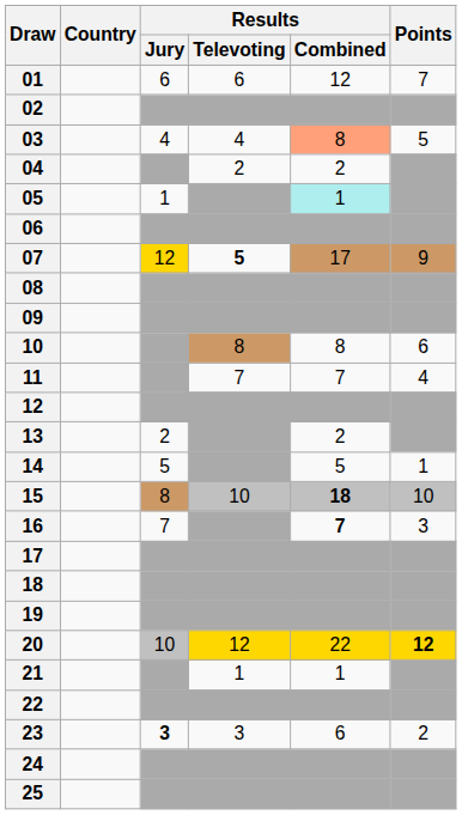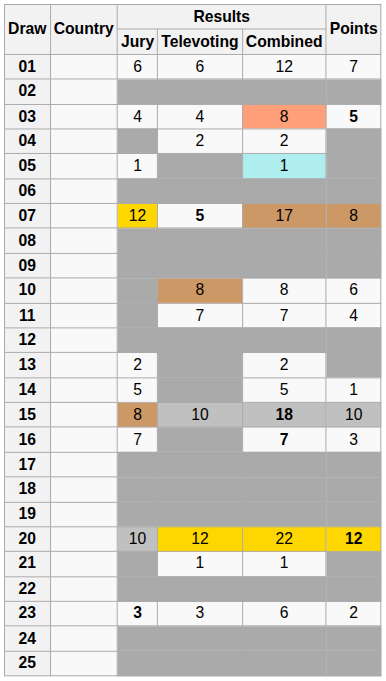 <table class="sortable wikitable collapsible plainrowheaders" style="text-align:center;">
 <tr>
 </tr>
 <tr>
 <th scope="col" rowspan="2">Draw</th>
 <th scope="col" rowspan="2">Country</th>
 <th scope="col" colspan="3">Results</th>
 <th scope="col" rowspan="2">Points</th>
 </tr>
 <tr>
 <th scope="col">Jury</th>
 <th scope="col">Televoting</th>
 <th scope="col">Combined</th>
 </tr>
 <tr>
 <th scope="row" style="text-align:center;">01</th>
 <td style="text-align:left;"></td>
 <td>6</td>
 <td>6</td>
 <td>12</td>
 <td>7</td>
 </tr>
 <tr>
 <th scope="row" style="text-align:center;">02</th>
 <td style="text-align:left;"></td>
 <td style="background:#AAAAAA;"></td>
 <td style="background:#AAAAAA;"></td>
 <td style="background:#AAAAAA;"></td>
 <td style="background:#AAAAAA;"></td>
 </tr>
 <tr>
 <th scope="row" style="text-align:center;">03</th>
 <td style="text-align:left;"></td>
 <td>4</td>
 <td>4</td>
 <td style="background: lightsalmon;">8</td>
-<td>5</td>
+<td><strong>5</strong></td>
 </tr>
 <tr>
 <th scope="row" style="text-align:center;">04</th>
 <td style="text-align:left;"></td>
 <td style="background:#AAAAAA;"></td>
 <td>2</td>
 <td>2</td>
 <td style="background:#AAAAAA;"></td>
 </tr>
 <tr>
 <th scope="row" style="text-align:center;">05</th>
 <td style="text-align:left;"></td>
 <td>1</td>
 <td style="background:#AAAAAA;"></td>
 <td style="background: paleturquoise;">1</td>
 <td style="background:#AAAAAA;"></td>
 </tr>
 <tr>
 <th scope="row" style="text-align:center;">06</th>
 <td style="text-align:left;"></td>
 <td style="background:#AAAAAA;"></td>
 <td style="background:#AAAAAA;"></td>
 <td style="background:#AAAAAA;"></td>
 <td style="background:#AAAAAA;"></td>
 </tr>
 <tr>
 <th scope="row" style="text-align:center;">07</th>
 <td style="text-align:left;"></td>
 <td style="background:gold;">12</td>
 <td><strong>5</strong></td>
 <td style="background:#CC9966;">17</td>
-<td style="background:#CC9966;">9</td>
+<td style="background:#CC9966;">8</td>
 </tr>
 <tr>
 <th scope="row" style="text-align:center;">08</th>
 <td style="text-align:left;"></td>
 <td style="background:#AAAAAA;"></td>
 <td style="background:#AAAAAA;"></td>
 <td style="background:#AAAAAA;"></td>
 <td style="background:#AAAAAA;"></td>
 </tr>
 <tr>
 <th scope="row" style="text-align:center;">09</th>
 <td style="text-align:left;"></td>
 <td style="background:#AAAAAA;"></td>
 <td style="background:#AAAAAA;"></td>
 <td style="background:#AAAAAA;"></td>
 <td style="background:#AAAAAA;"></td>
 </tr>
 <tr>
 <th scope="row" style="text-align:center;">10</th>
 <td style="text-align:left;"></td>
 <td style="background:#AAAAAA;"></td>
 <td style="background:#CC9966;">8</td>
 <td>8</td>
 <td>6</td>
 </tr>
 <tr>
 <th scope="row" style="text-align:center;">11</th>
 <td style="text-align:left;"></td>
 <td style="background:#AAAAAA;"></td>
 <td>7</td>
 <td>7</td>
 <td>4</td>
 </tr>
 <tr>
 <th scope="row" style="text-align:center;">12</th>
 <td style="text-align:left;"></td>
 <td style="background:#AAAAAA;"></td>
 <td style="background:#AAAAAA;"></td>
 <td style="background:#AAAAAA;"></td>
 <td style="background:#AAAAAA;"></td>
 </tr>
 <tr>
 <th scope="row" style="text-align:center;">13</th>
 <td style="text-align:left;"></td>
 <td>2</td>
 <td style="background:#AAAAAA;"></td>
 <td>2</td>
 <td style="background:#AAAAAA;"></td>
 </tr>
 <tr>
 <th scope="row" style="text-align:center;">14</th>
 <td style="text-align:left;"></td>
 <td>5</td>
 <td style="background:#AAAAAA;"></td>
 <td>5</td>
 <td>1</td>
 </tr>
 <tr>
 <th scope="row" style="text-align:center;">15</th>
 <td style="text-align:left;"></td>
 <td style="background:#CC9966;">8</td>
 <td style="background:silver;">10</td>
 <td style="background:silver;"><strong>18</strong></td>
 <td style="background:silver;">10</td>
 </tr>
 <tr>
 <th scope="row" style="text-align:center;">16</th>
 <td style="text-align:left;"></td>
 <td>7</td>
 <td style="background:#AAAAAA;"></td>
 <td><strong>7</strong></td>
 <td>3</td>
 </tr>
 <tr>
 <th scope="row" style="text-align:center;">17</th>
 <td style="text-align:left;"></td>
 <td style="background:#AAAAAA;"></td>
 <td style="background:#AAAAAA;"></td>
 <td style="background:#AAAAAA;"></td>
 <td style="background:#AAAAAA;"></td>
 </tr>
 <tr>
 <th scope="row" style="text-align:center;">18</th>
 <td style="text-align:left;"></td>
 <td style="background:#AAAAAA;"></td>
 <td style="background:#AAAAAA;"></td>
 <td style="background:#AAAAAA;"></td>
 <td style="background:#AAAAAA;"></td>
 </tr>
 <tr>
 <th scope="row" style="text-align:center;">19</th>
 <td style="text-align:left;"></td>
 <td style="background:#AAAAAA;"></td>
 <td style="background:#AAAAAA;"></td>
 <td style="background:#AAAAAA;"></td>
 <td style="background:#AAAAAA;"></td>
 </tr>
 <tr>
 <th scope="row" style="text-align:center;">20</th>
 <td style="text-align:left;"></td>
 <td style="background:silver;">10</td>
 <td style="background:gold;">12</td>
 <td style="background:gold;">22</td>
 <td style="background:gold;"><strong>12</strong></td>
 </tr>
 <tr>
 <th scope="row" style="text-align:center;">21</th>
 <td style="text-align:left;"></td>
 <td style="background:#AAAAAA;"></td>
 <td>1</td>
 <td>1</td>
 <td style="background:#AAAAAA;"></td>
 </tr>
 <tr>
 <th scope="row" style="text-align:center;">22</th>
 <td style="text-align:left;"></td>
 <td style="background:#AAAAAA;"></td>
 <td style="background:#AAAAAA;"></td>
 <td style="background:#AAAAAA;"></td>
 <td style="background:#AAAAAA;"></td>
 </tr>
 <tr>
 <th scope="row" style="text-align:center;">23</th>
 <td style="text-align:left;"></td>
 <td><strong>3</strong></td>
 <td>3</td>
 <td>6</td>
 <td>2</td>
 </tr>
 <tr>
 <th scope="row" style="text-align:center;">24</th>
 <td style="text-align:left;"></td>
 <td style="background:#AAAAAA;"></td>
 <td style="background:#AAAAAA;"></td>
 <td style="background:#AAAAAA;"></td>
 <td style="background:#AAAAAA;"></td>
 </tr>
 <tr>
 <th scope="row" style="text-align:center;">25</th>
 <td style="text-align:left;"></td>
 <td style="background:#AAAAAA;"></td>
 <td style="background:#AAAAAA;"></td>
 <td style="background:#AAAAAA;"></td>
 <td style="background:#AAAAAA;"></td>
 </tr>
 </table>
